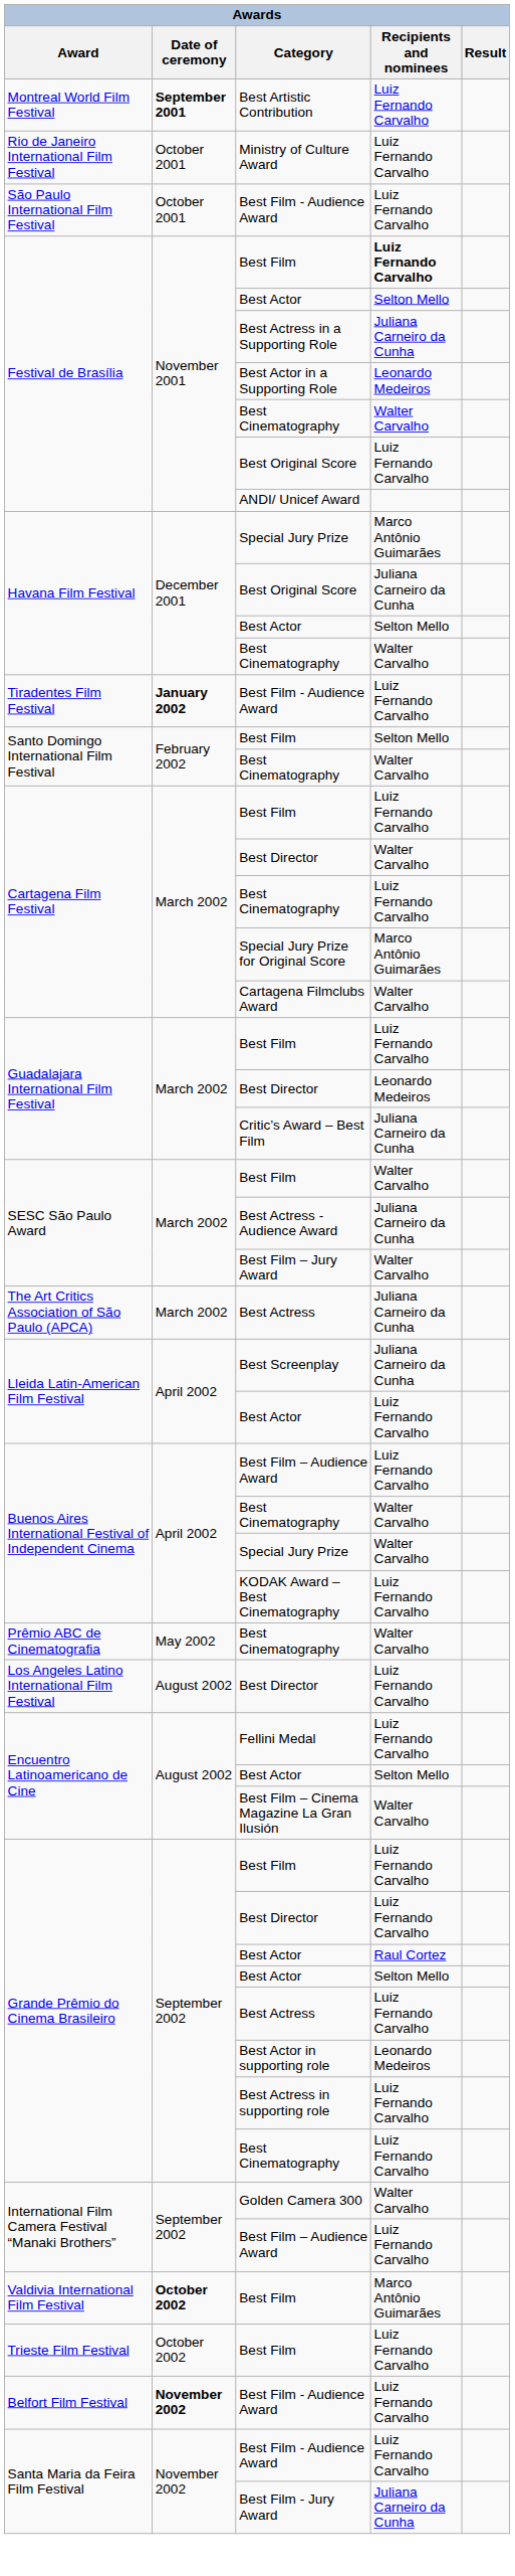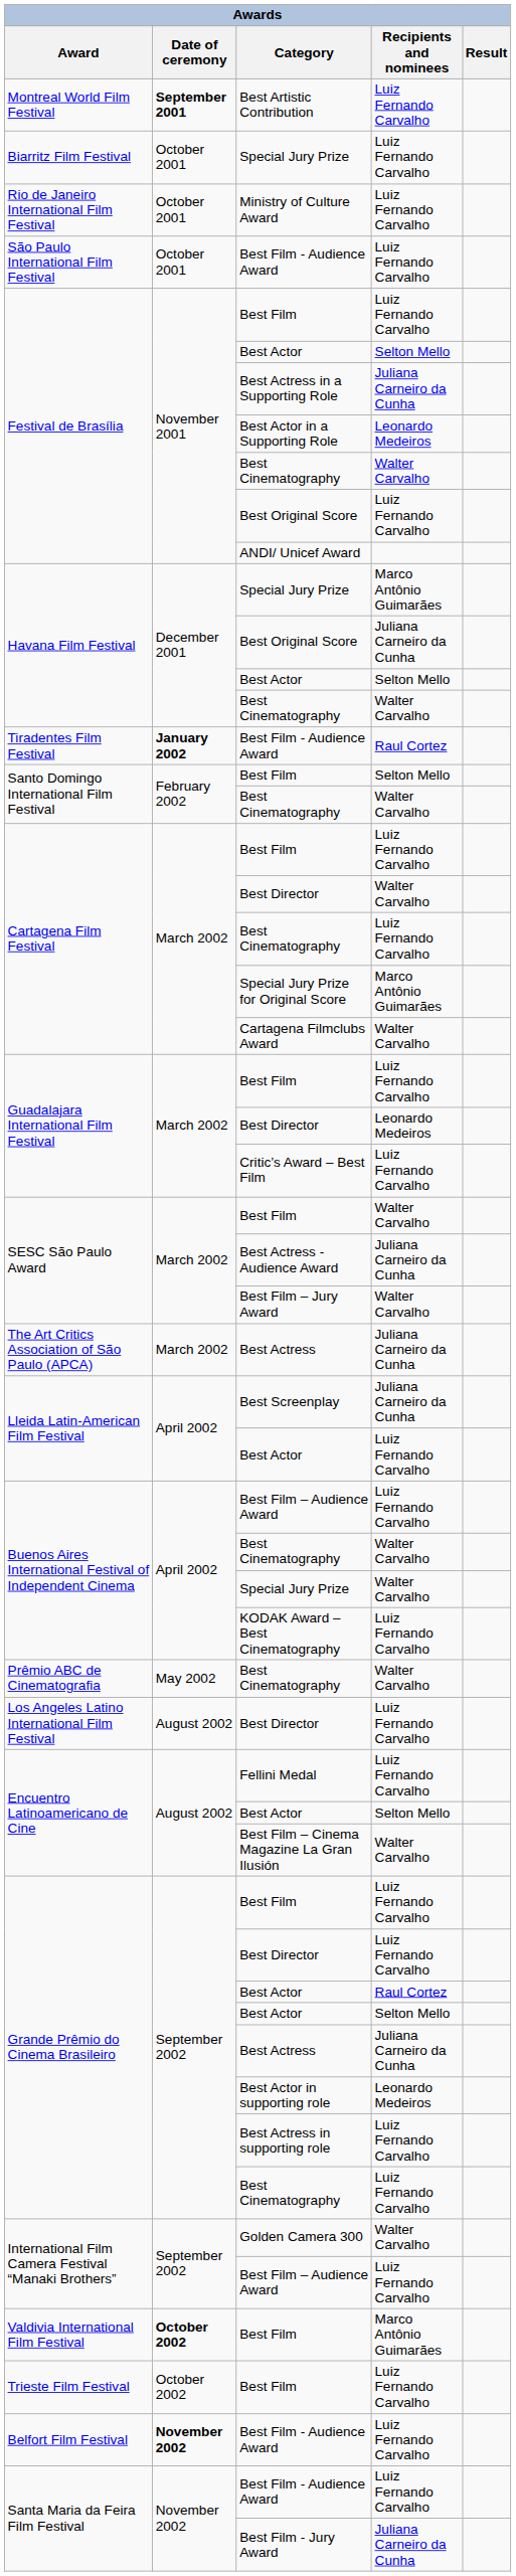 <table class="wikitable" width="95%">
 <tr style="background:#ccc; text-align:center;">
 <th colspan="5" style="background: LightSteelBlue;">Awards</th>
 </tr>
 <tr style="background:#ccc; text-align:center;">
 <th>Award</th>
 <th>Date of ceremony</th>
 <th>Category</th>
 <th>Recipients and nominees</th>
 <th>Result</th>
 </tr>
 <tr>
 <td><a href='#'>Montreal World Film Festival</a></td>
 <td><strong>September 2001</strong></td>
 <td>Best Artistic Contribution</td>
 <td><a href='#'>Luiz Fernando Carvalho</a></td>
+<td></td>
+</tr>
+<tr>
+<td><a href='#'>Biarritz Film Festival</a></td>
+<td>October 2001</td>
+<td>Special Jury Prize</td>
+<td>Luiz Fernando Carvalho</td>
 <td></td>
 </tr>
 <tr>
 <td><a href='#'>Rio de Janeiro International Film Festival</a></td>
 <td>October 2001</td>
 <td>Ministry of Culture Award</td>
 <td>Luiz Fernando Carvalho</td>
 <td></td>
 </tr>
 <tr>
 <td><a href='#'>São Paulo International Film Festival</a></td>
 <td>October 2001</td>
 <td>Best Film - Audience Award</td>
 <td>Luiz Fernando Carvalho</td>
 <td></td>
 </tr>
 <tr>
 <td rowspan="7"><a href='#'>Festival de Brasília</a></td>
 <td rowspan="7">November 2001</td>
 <td>Best Film</td>
-<td><strong>Luiz Fernando Carvalho</strong></td>
+<td>Luiz Fernando Carvalho</td>
 <td></td>
 </tr>
 <tr>
 <td>Best Actor</td>
 <td><a href='#'>Selton Mello</a></td>
 <td></td>
 </tr>
 <tr>
 <td>Best Actress in a Supporting Role</td>
 <td><a href='#'>Juliana Carneiro da Cunha</a></td>
 <td></td>
 </tr>
 <tr>
 <td>Best Actor in a Supporting Role</td>
 <td><a href='#'>Leonardo Medeiros</a></td>
 <td></td>
 </tr>
 <tr>
 <td>Best Cinematography</td>
 <td><a href='#'>Walter Carvalho</a></td>
 <td></td>
 </tr>
 <tr>
 <td>Best Original Score</td>
 <td>Luiz Fernando Carvalho</td>
 <td></td>
 </tr>
 <tr>
 <td>ANDI/ Unicef Award</td>
 <td></td>
 <td></td>
 </tr>
 <tr>
 <td rowspan="4"><a href='#'>Havana Film Festival</a></td>
 <td rowspan="4">December 2001</td>
 <td>Special Jury Prize</td>
 <td>Marco Antônio Guimarães</td>
 <td></td>
 </tr>
 <tr>
 <td>Best Original Score</td>
 <td>Juliana Carneiro da Cunha</td>
 <td></td>
 </tr>
 <tr>
 <td>Best Actor</td>
 <td>Selton Mello</td>
 <td></td>
 </tr>
 <tr>
 <td>Best Cinematography</td>
 <td>Walter Carvalho</td>
 <td></td>
 </tr>
 <tr>
 <td><a href='#'>Tiradentes Film Festival</a></td>
 <td><strong>January 2002</strong></td>
 <td>Best Film - Audience Award</td>
-<td>Luiz Fernando Carvalho</td>
+<td><a href='#'>Raul Cortez</a></td>
 <td></td>
 </tr>
 <tr>
 <td rowspan=2>Santo Domingo International Film Festival</td>
 <td rowspan=2>February 2002</td>
 <td>Best Film</td>
 <td>Selton Mello</td>
 <td></td>
 </tr>
 <tr>
 <td>Best Cinematography</td>
 <td>Walter Carvalho</td>
 <td></td>
 </tr>
 <tr>
 <td rowspan=5><a href='#'>Cartagena Film Festival</a></td>
 <td rowspan=5>March 2002</td>
 <td>Best Film</td>
 <td>Luiz Fernando Carvalho</td>
 <td></td>
 </tr>
 <tr>
 <td>Best Director</td>
 <td>Walter Carvalho</td>
 <td></td>
 </tr>
 <tr>
 <td>Best Cinematography</td>
 <td>Luiz Fernando Carvalho</td>
 <td></td>
 </tr>
 <tr>
 <td>Special Jury Prize for Original Score</td>
 <td>Marco Antônio Guimarães</td>
 <td></td>
 </tr>
 <tr>
 <td>Cartagena Filmclubs Award</td>
 <td>Walter Carvalho</td>
 <td></td>
 </tr>
 <tr>
 <td rowspan="3"><a href='#'>Guadalajara International Film Festival</a></td>
 <td rowspan="3">March 2002</td>
 <td>Best Film</td>
 <td>Luiz Fernando Carvalho</td>
 <td></td>
 </tr>
 <tr>
 <td>Best Director</td>
 <td>Leonardo Medeiros</td>
 <td></td>
 </tr>
 <tr>
 <td>Critic’s Award – Best Film</td>
-<td>Juliana Carneiro da Cunha</td>
+<td>Luiz Fernando Carvalho</td>
 <td></td>
 </tr>
 <tr>
 <td rowspan="3">SESC São Paulo Award</td>
 <td rowspan="3">March 2002</td>
 <td>Best Film</td>
 <td>Walter Carvalho</td>
 <td></td>
 </tr>
 <tr>
 <td>Best Actress - Audience Award</td>
 <td>Juliana Carneiro da Cunha</td>
 <td></td>
 </tr>
 <tr>
 <td>Best Film – Jury Award</td>
 <td>Walter Carvalho</td>
 <td></td>
 </tr>
 <tr>
 <td><a href='#'>The Art Critics Association of São Paulo (APCA)</a></td>
 <td>March 2002</td>
 <td>Best Actress</td>
 <td>Juliana Carneiro da Cunha</td>
 <td></td>
 </tr>
 <tr>
 <td rowspan="2"><a href='#'>Lleida Latin-American Film Festival</a></td>
 <td rowspan="2">April 2002</td>
 <td>Best Screenplay</td>
 <td>Juliana Carneiro da Cunha</td>
 <td></td>
 </tr>
 <tr>
 <td>Best Actor</td>
 <td>Luiz Fernando Carvalho</td>
 <td></td>
 </tr>
 <tr>
 <td rowspan="4"><a href='#'>Buenos Aires International Festival of Independent Cinema</a></td>
 <td rowspan="4">April 2002</td>
 <td>Best Film – Audience Award</td>
 <td>Luiz Fernando Carvalho</td>
 <td></td>
 </tr>
 <tr>
 <td>Best Cinematography</td>
 <td>Walter Carvalho</td>
 <td></td>
 </tr>
 <tr>
 <td>Special Jury Prize</td>
 <td>Walter Carvalho</td>
 <td></td>
 </tr>
 <tr>
 <td>KODAK Award – Best Cinematography</td>
 <td>Luiz Fernando Carvalho</td>
 <td></td>
 </tr>
 <tr>
 <td><a href='#'>Prêmio ABC de Cinematografia</a></td>
 <td>May 2002</td>
 <td>Best Cinematography</td>
 <td>Walter Carvalho</td>
 <td></td>
 </tr>
 <tr>
 <td><a href='#'>Los Angeles Latino International Film Festival</a></td>
 <td>August 2002</td>
 <td>Best Director</td>
 <td>Luiz Fernando Carvalho</td>
 <td></td>
 </tr>
 <tr>
 <td rowspan="3"><a href='#'>Encuentro Latinoamericano de Cine</a></td>
 <td rowspan="3">August 2002</td>
 <td>Fellini Medal</td>
 <td>Luiz Fernando Carvalho</td>
 <td></td>
 </tr>
 <tr>
 <td>Best Actor</td>
 <td>Selton Mello</td>
 <td></td>
 </tr>
 <tr>
 <td>Best Film – Cinema Magazine La Gran Ilusión</td>
 <td>Walter Carvalho</td>
 <td></td>
 </tr>
 <tr>
 <td rowspan=8><a href='#'>Grande Prêmio do Cinema Brasileiro</a></td>
 <td rowspan=8>September 2002</td>
 <td>Best Film</td>
 <td>Luiz Fernando Carvalho</td>
 <td></td>
 </tr>
 <tr>
 <td>Best Director</td>
 <td>Luiz Fernando Carvalho</td>
 <td></td>
 </tr>
 <tr>
 <td>Best Actor</td>
 <td><a href='#'>Raul Cortez</a></td>
 <td></td>
 </tr>
 <tr>
 <td>Best Actor</td>
 <td>Selton Mello</td>
 <td></td>
 </tr>
 <tr>
 <td>Best Actress</td>
-<td>Luiz Fernando Carvalho</td>
+<td>Juliana Carneiro da Cunha</td>
 <td></td>
 </tr>
 <tr>
 <td>Best Actor in supporting role</td>
 <td>Leonardo Medeiros</td>
 <td></td>
 </tr>
 <tr>
 <td>Best Actress in supporting role</td>
 <td>Luiz Fernando Carvalho</td>
 <td></td>
 </tr>
 <tr>
 <td>Best Cinematography</td>
 <td>Luiz Fernando Carvalho</td>
 <td></td>
 </tr>
 <tr>
 <td rowspan=2>International Film Camera Festival “Manaki Brothers”</td>
 <td rowspan=2>September 2002</td>
 <td>Golden Camera 300</td>
 <td>Walter Carvalho</td>
 <td></td>
 </tr>
 <tr>
 <td>Best Film – Audience Award</td>
 <td>Luiz Fernando Carvalho</td>
 <td></td>
 </tr>
 <tr>
 <td><a href='#'>Valdivia International Film Festival</a></td>
 <td><strong>October 2002</strong></td>
 <td>Best Film</td>
 <td>Marco Antônio Guimarães</td>
 <td></td>
 </tr>
 <tr>
 <td><a href='#'>Trieste Film Festival</a></td>
 <td>October 2002</td>
 <td>Best Film</td>
 <td>Luiz Fernando Carvalho</td>
 <td></td>
 </tr>
 <tr>
 <td><a href='#'>Belfort Film Festival</a></td>
 <td><strong>November 2002</strong></td>
 <td>Best Film - Audience Award</td>
 <td>Luiz Fernando Carvalho</td>
 <td></td>
 </tr>
 <tr>
 <td rowspan="2">Santa Maria da Feira Film Festival</td>
 <td rowspan="2">November 2002</td>
 <td>Best Film - Audience Award</td>
 <td>Luiz Fernando Carvalho</td>
 <td></td>
 </tr>
 <tr>
 <td>Best Film - Jury Award</td>
 <td><a href='#'>Juliana Carneiro da Cunha</a></td>
 <td></td>
 </tr>
 </table>
